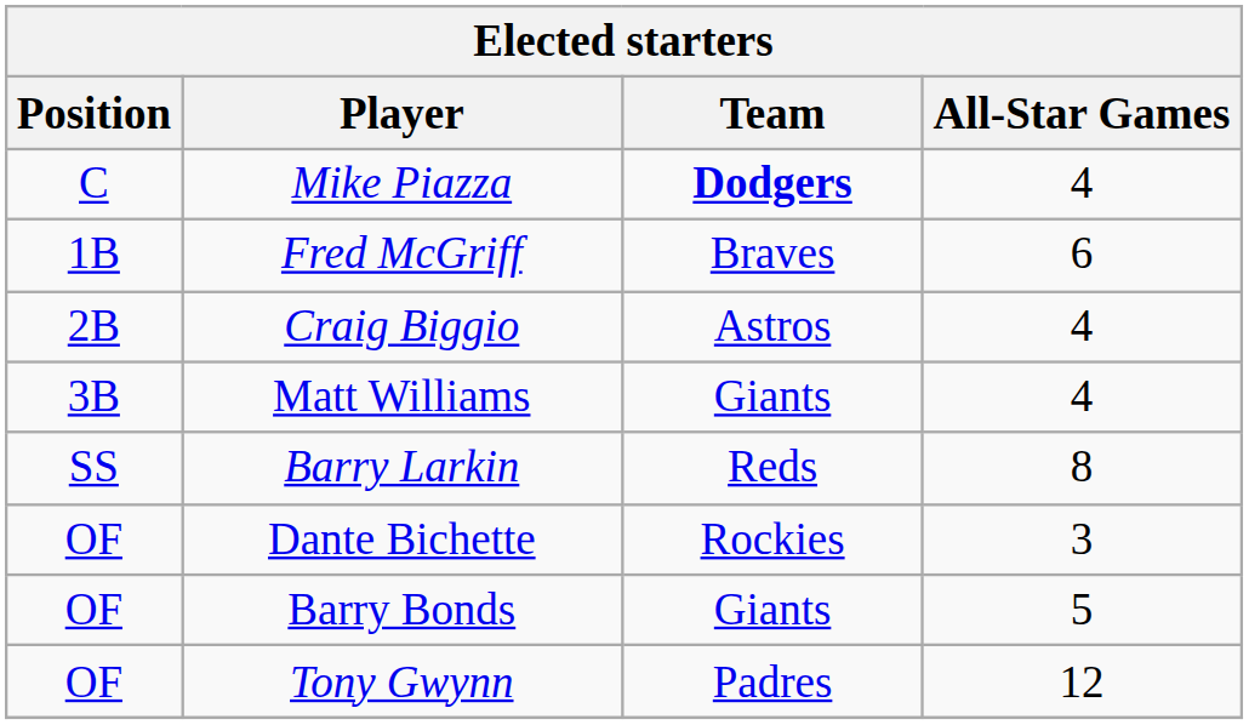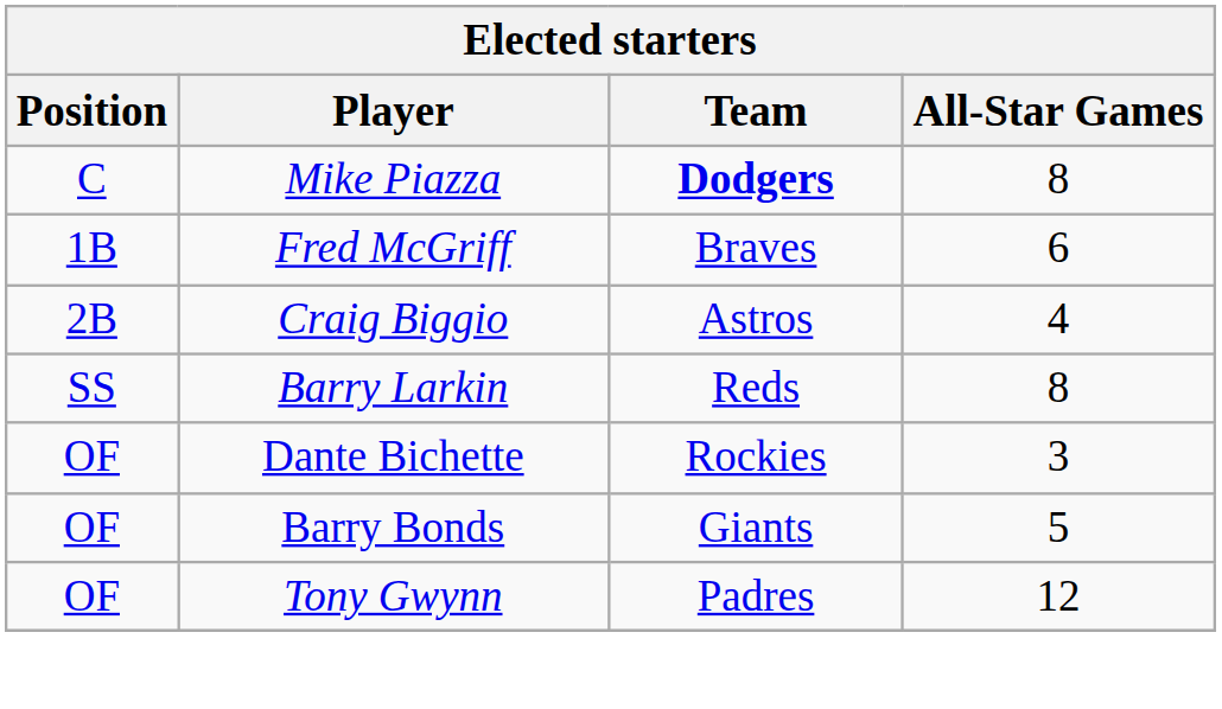 <table class="wikitable" style="font-size: 100%; text-align:center;">
 <tr>
 <th colspan="4">Elected starters</th>
 </tr>
 <tr>
 <th>Position</th>
 <th width="150">Player</th>
 <th width="100">Team</th>
 <th>All-Star Games</th>
 </tr>
 <tr>
 <td><a href='#'>C</a></td>
 <td><em><a href='#'>Mike Piazza</a></em></td>
 <td><strong><a href='#'>Dodgers</a></strong></td>
-<td>4</td>
+<td>8</td>
 </tr>
 <tr>
 <td><a href='#'>1B</a></td>
 <td><em><a href='#'>Fred McGriff</a></em></td>
 <td><a href='#'>Braves</a></td>
 <td>6</td>
 </tr>
 <tr>
 <td><a href='#'>2B</a></td>
 <td><em><a href='#'>Craig Biggio</a></em></td>
 <td><a href='#'>Astros</a></td>
-<td>4</td>
-</tr>
-<tr>
-<td><a href='#'>3B</a></td>
-<td><a href='#'>Matt Williams</a></td>
-<td><a href='#'>Giants</a></td>
 <td>4</td>
 </tr>
 <tr>
 <td><a href='#'>SS</a></td>
 <td><em><a href='#'>Barry Larkin</a></em></td>
 <td><a href='#'>Reds</a></td>
 <td>8</td>
 </tr>
 <tr>
 <td><a href='#'>OF</a></td>
 <td><a href='#'>Dante Bichette</a></td>
 <td><a href='#'>Rockies</a></td>
 <td>3</td>
 </tr>
 <tr>
 <td><a href='#'>OF</a></td>
 <td><a href='#'>Barry Bonds</a></td>
 <td><a href='#'>Giants</a></td>
 <td>5</td>
 </tr>
 <tr>
 <td><a href='#'>OF</a></td>
 <td><em><a href='#'>Tony Gwynn</a></em></td>
 <td><a href='#'>Padres</a></td>
 <td>12</td>
 </tr>
 <tr>
 </tr>
 </table>
